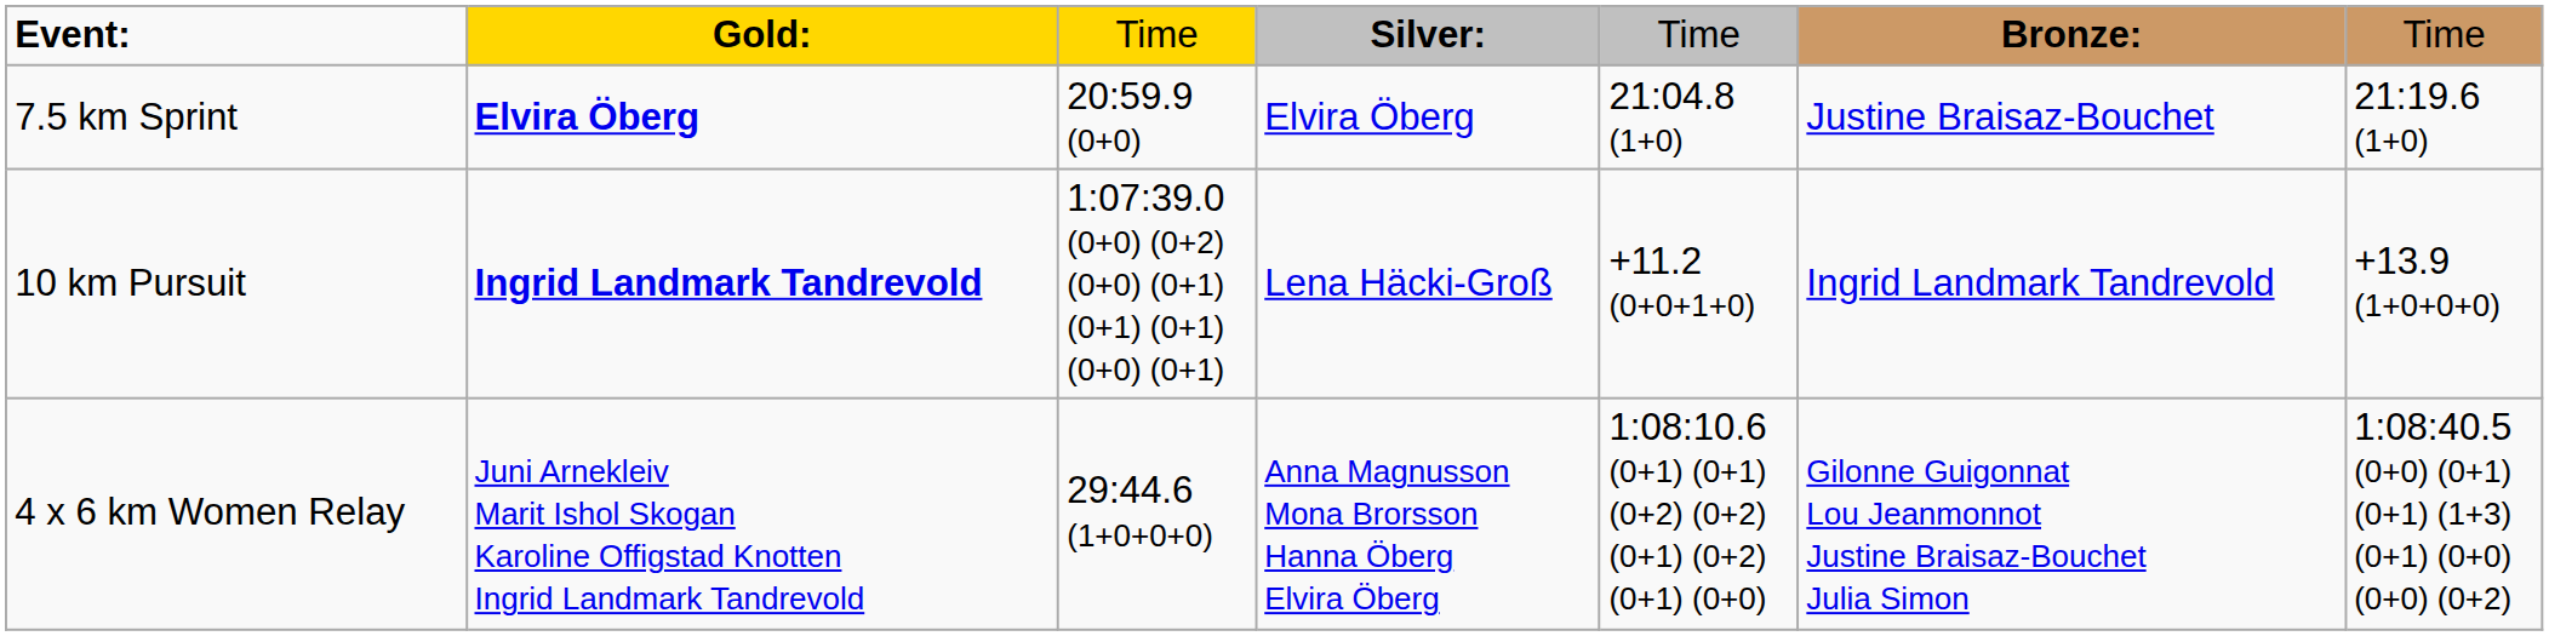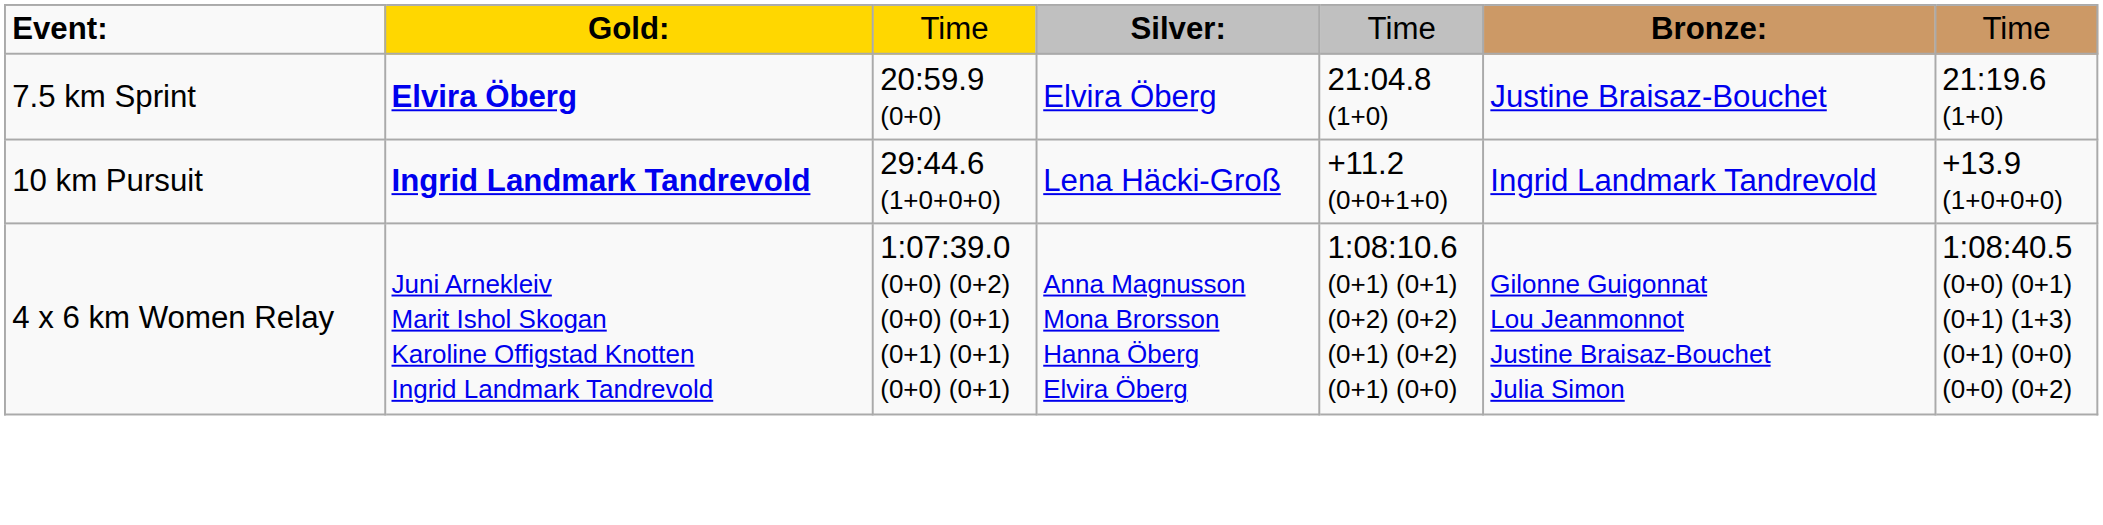 <table class="wikitable" width=85%>
 <tr>
 <td><strong>Event:</strong></td>
 <td style="text-align:center;background-color:gold;"><strong>Gold:</strong></td>
 <td style="text-align:center;background-color:gold;">Time</td>
 <td style="text-align:center;background-color:silver;"><strong>Silver:</strong></td>
 <td style="text-align:center;background-color:silver;">Time</td>
 <td style="text-align:center;background-color:#CC9966;"><strong>Bronze:</strong></td>
 <td style="text-align:center;background-color:#CC9966;">Time</td>
 </tr>
 <tr>
 <td>7.5 km Sprint</td>
 <td><strong><a href='#'>Elvira Öberg</a></strong><br><small></small></td>
 <td>20:59.9<br><small>(0+0)</small></td>
 <td><a href='#'>Elvira Öberg</a><br><small></small></td>
 <td>21:04.8<br><small>(1+0)</small></td>
 <td><a href='#'>Justine Braisaz-Bouchet</a><br><small></small></td>
 <td>21:19.6<br><small>(1+0)</small></td>
 </tr>
 <tr>
 <td>10 km Pursuit</td>
 <td><strong><a href='#'>Ingrid Landmark Tandrevold</a></strong><br><small></small></td>
-<td>1:07:39.0<br><small>(0+0) (0+2)<br>(0+0) (0+1)<br>(0+1) (0+1)<br>(0+0) (0+1)<br></small></td>
+<td>29:44.6<br><small>(1+0+0+0)</small></td>
 <td><a href='#'>Lena Häcki-Groß</a><br><small></small></td>
 <td>+11.2<br><small>(0+0+1+0)</small></td>
 <td><a href='#'>Ingrid Landmark Tandrevold</a><br><small></small></td>
 <td>+13.9<br><small>(1+0+0+0)</small></td>
 </tr>
 <tr>
 <td>4 x 6 km Women Relay</td>
 <td><strong></strong><br><small><a href='#'>Juni Arnekleiv</a><br><a href='#'>Marit Ishol Skogan</a><br><a href='#'>Karoline Offigstad Knotten</a><br><a href='#'>Ingrid Landmark Tandrevold</a></small></td>
-<td>29:44.6<br><small>(1+0+0+0)</small></td>
+<td>1:07:39.0<br><small>(0+0) (0+2)<br>(0+0) (0+1)<br>(0+1) (0+1)<br>(0+0) (0+1)<br></small></td>
 <td><br><small><a href='#'>Anna Magnusson</a><br><a href='#'>Mona Brorsson</a><br><a href='#'>Hanna Öberg</a><br><a href='#'>Elvira Öberg</a></small></td>
 <td>1:08:10.6<br><small>(0+1) (0+1)<br>(0+2) (0+2)<br>(0+1) (0+2)<br>(0+1) (0+0)<br></small></td>
 <td><br><small><a href='#'>Gilonne Guigonnat</a><br><a href='#'>Lou Jeanmonnot</a><br><a href='#'>Justine Braisaz-Bouchet</a><br><a href='#'>Julia Simon</a></small></td>
 <td>1:08:40.5<br><small>(0+0) (0+1)<br>(0+1) (1+3)<br>(0+1) (0+0)<br>(0+0) (0+2)</small></td>
 </tr>
 </table>
